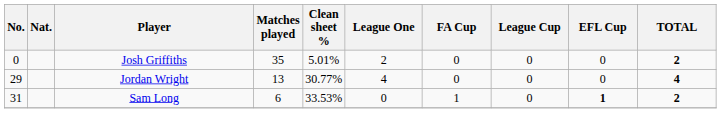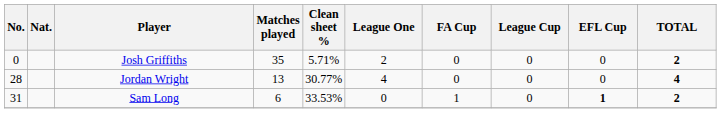 <table class="wikitable sortable" style="text-align:center; width:60%;">
 <tr>
 <th width=10>No.</th>
 <th width=10>Nat.</th>
 <th scope="col" style="width:500px">Player</th>
 <th>Matches played</th>
 <th>Clean sheet %</th>
 <th width=150>League One</th>
 <th width=150>FA Cup</th>
 <th width=150>League Cup</th>
 <th width=150>EFL Cup</th>
 <th width=150>TOTAL</th>
 </tr>
 <tr>
 <td>0</td>
 <td></td>
 <td><a href='#'>Josh Griffiths</a></td>
 <td>35</td>
-<td>5.01%</td>
+<td>5.71%</td>
 <td>2</td>
 <td>0</td>
 <td>0</td>
 <td>0</td>
 <td><strong>2</strong></td>
 </tr>
 <tr>
-<td>29</td>
+<td>28</td>
 <td></td>
 <td><a href='#'>Jordan Wright</a></td>
 <td>13</td>
 <td>30.77%</td>
 <td>4</td>
 <td>0</td>
 <td>0</td>
 <td>0</td>
 <td><strong>4</strong></td>
 </tr>
 <tr>
 <td>31</td>
 <td></td>
 <td><a href='#'>Sam Long</a></td>
 <td>6</td>
 <td>33.53%</td>
 <td>0</td>
 <td>1</td>
 <td>0</td>
 <td><strong>1</strong></td>
 <td><strong>2</strong></td>
 </tr>
 <tr>
 </tr>
 </table>
